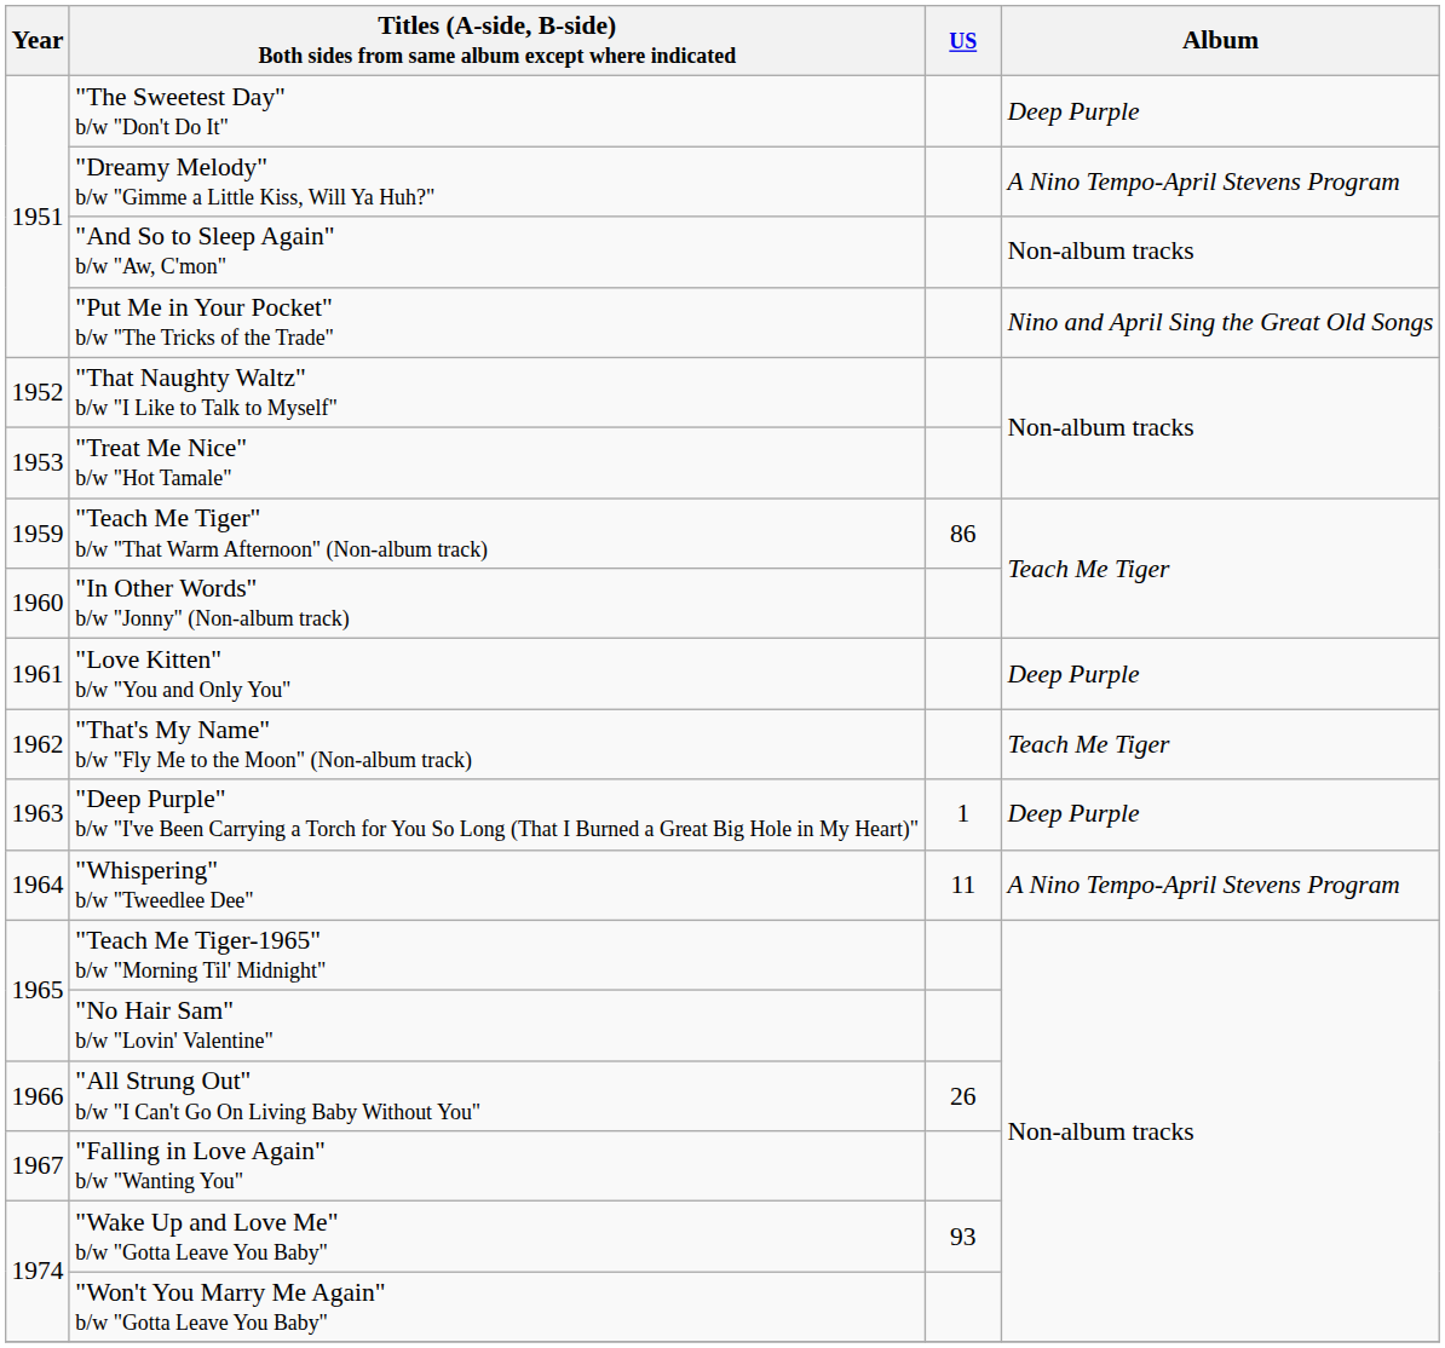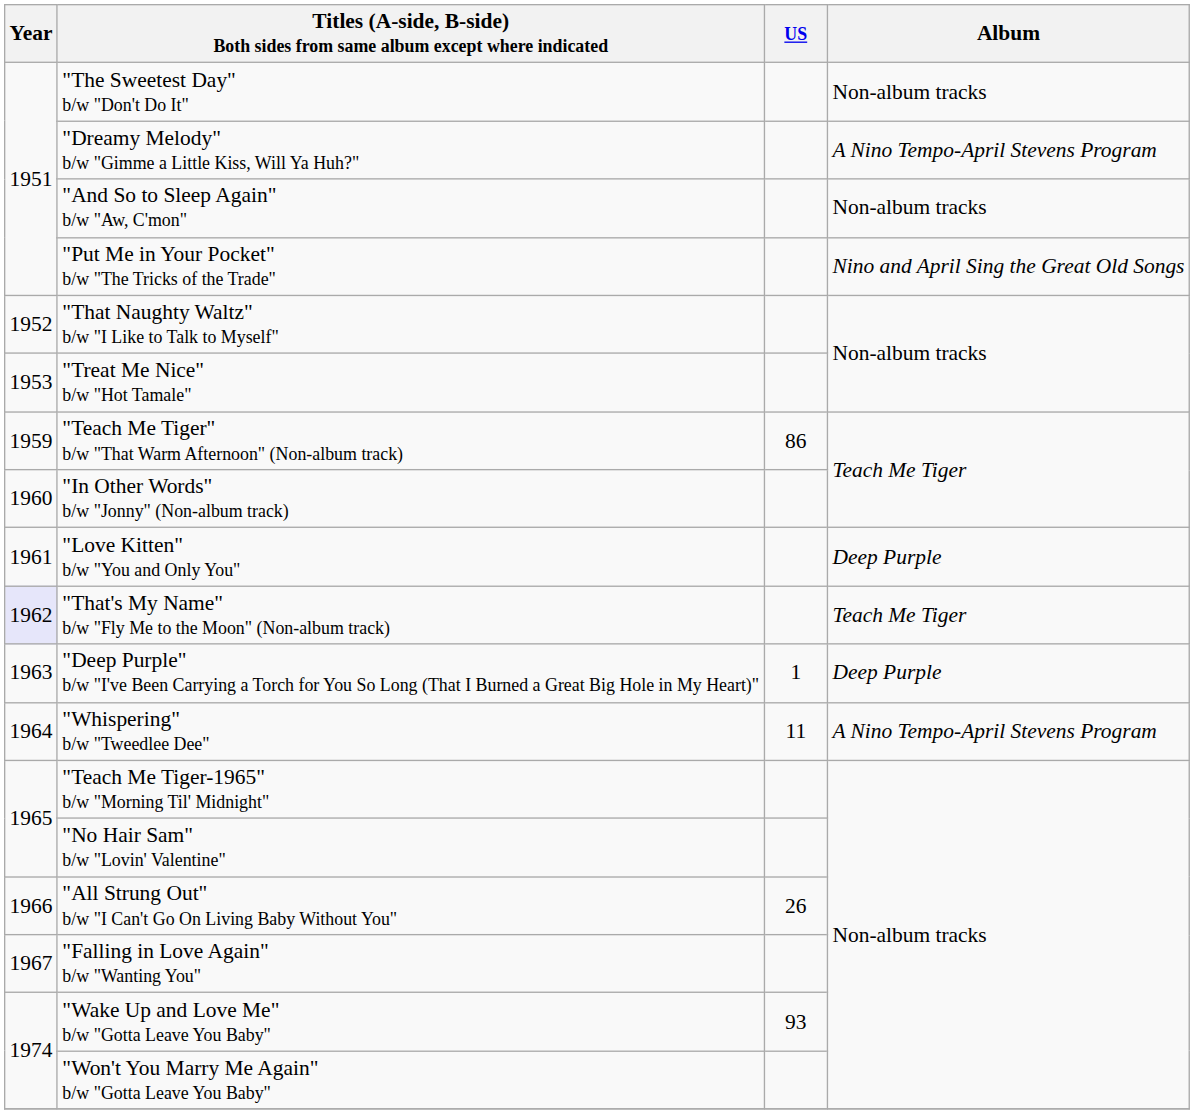 <table class="wikitable">
 <tr>
 <th rowspan="1">Year</th>
 <th rowspan="1">Titles (A-side, B-side)<br><small>Both sides from same album except where indicated</small></th>
 <th rowspan="1" width="40"><small><a href='#'>US</a></small></th>
 <th rowspan="1">Album</th>
 </tr>
 <tr>
 <td rowspan="4">1951</td>
 <td align="left">"The Sweetest Day"<br><small>b/w "Don't Do It"</small></td>
 <td align="center"></td>
-<td align="left"><em>Deep Purple</em></td>
+<td align="left">Non-album tracks</td>
 </tr>
 <tr>
 <td align="left">"Dreamy Melody"<br><small>b/w "Gimme a Little Kiss, Will Ya Huh?"</small></td>
 <td align="center"></td>
 <td align="left"><em>A Nino Tempo-April Stevens Program</em></td>
 </tr>
 <tr>
 <td align="left">"And So to Sleep Again"<br><small>b/w "Aw, C'mon"</small></td>
 <td align="center"></td>
 <td align="left">Non-album tracks</td>
 </tr>
 <tr>
 <td align="left">"Put Me in Your Pocket"<br><small>b/w "The Tricks of the Trade"</small></td>
 <td align="center"></td>
 <td align="left"><em>Nino and April Sing the Great Old Songs</em></td>
 </tr>
 <tr>
 <td>1952</td>
 <td align="left">"That Naughty Waltz"<br><small>b/w "I Like to Talk to Myself"</small></td>
 <td align="center"></td>
 <td align="left" rowspan="2">Non-album tracks</td>
 </tr>
 <tr>
 <td>1953</td>
 <td align="left">"Treat Me Nice"<br><small>b/w "Hot Tamale"</small></td>
 <td align="center"></td>
 </tr>
 <tr>
 <td>1959</td>
 <td align="left">"Teach Me Tiger"<br><small>b/w "That Warm Afternoon" (Non-album track)</small></td>
 <td align="center">86</td>
 <td align="left" rowspan="2"><em>Teach Me Tiger</em></td>
 </tr>
 <tr>
 <td>1960</td>
 <td align="left">"In Other Words"<br><small>b/w "Jonny" (Non-album track)</small></td>
 <td align="center"></td>
 </tr>
 <tr>
 <td>1961</td>
 <td align="left">"Love Kitten"<br><small>b/w "You and Only You"</small></td>
 <td align="center"></td>
 <td align="left"><em>Deep Purple</em></td>
 </tr>
 <tr>
-<td>1962</td>
+<td style="background: lavender;">1962</td>
 <td align="left">"That's My Name"<br><small>b/w "Fly Me to the Moon" (Non-album track)</small></td>
 <td align="center"></td>
 <td align="left"><em>Teach Me Tiger</em></td>
 </tr>
 <tr>
 <td>1963</td>
 <td align="left">"Deep Purple"<br><small>b/w "I've Been Carrying a Torch for You So Long (That I Burned a Great Big Hole in My Heart)"</small></td>
 <td align="center">1</td>
 <td align="left"><em>Deep Purple</em></td>
 </tr>
 <tr>
 <td>1964</td>
 <td align="left">"Whispering"<br><small>b/w "Tweedlee Dee"</small></td>
 <td align="center">11</td>
 <td align="left"><em>A Nino Tempo-April Stevens Program</em></td>
 </tr>
 <tr>
 <td rowspan="2">1965</td>
 <td align="left">"Teach Me Tiger-1965"<br><small>b/w "Morning Til' Midnight"</small></td>
 <td align="center"></td>
 <td align="left" rowspan="6">Non-album tracks</td>
 </tr>
 <tr>
 <td align="left">"No Hair Sam"<br><small>b/w "Lovin' Valentine"</small></td>
 <td align="center"></td>
 </tr>
 <tr>
 <td>1966</td>
 <td align="left">"All Strung Out"<br><small>b/w "I Can't Go On Living Baby Without You"</small></td>
 <td align="center">26</td>
 </tr>
 <tr>
 <td>1967</td>
 <td align="left">"Falling in Love Again"<br><small>b/w "Wanting You"</small></td>
 <td align="center"></td>
 </tr>
 <tr>
 <td rowspan="2">1974</td>
 <td align="left">"Wake Up and Love Me"<br><small>b/w "Gotta Leave You Baby"</small></td>
 <td align="center">93</td>
 </tr>
 <tr>
 <td align="left">"Won't You Marry Me Again"<br><small>b/w "Gotta Leave You Baby"</small></td>
 <td align="center"></td>
 </tr>
 <tr>
 </tr>
 </table>
